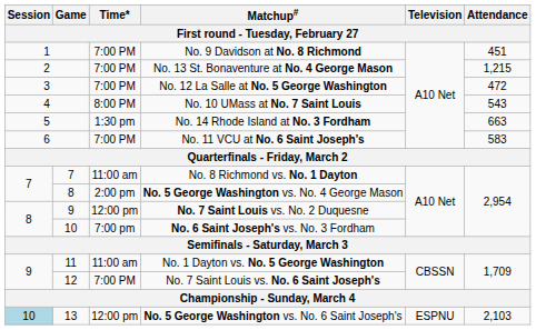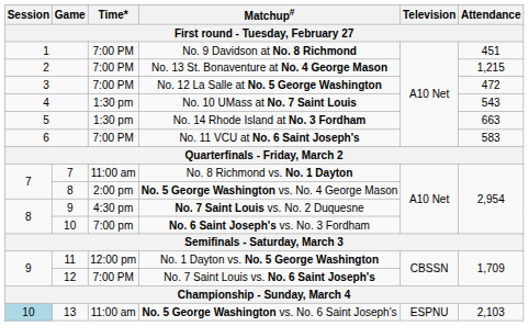 <table class="wikitable" style="font-size: 95%; text-align:center;">
 <tr>
 <th>Session</th>
 <th>Game</th>
 <th>Time*</th>
 <th>Matchup<sup>#</sup></th>
 <th>Television</th>
 <th>Attendance</th>
 </tr>
 <tr>
 <th colspan=6>First round - Tuesday, February 27</th>
 </tr>
 <tr>
 <td colspan=2>1</td>
 <td>7:00 PM</td>
 <td>No. 9 Davidson at <strong>No. 8 Richmond</strong></td>
 <td rowspan=6>A10 Net</td>
 <td>451</td>
 </tr>
 <tr>
 <td colspan=2>2</td>
 <td>7:00 PM</td>
 <td>No. 13 St. Bonaventure at <strong>No. 4 George Mason</strong></td>
 <td>1,215</td>
 </tr>
 <tr>
 <td colspan=2>3</td>
 <td>7:00 PM</td>
 <td>No. 12 La Salle at <strong>No. 5 George Washington</strong></td>
 <td>472</td>
 </tr>
 <tr>
 <td colspan=2>4</td>
-<td>8:00 PM</td>
+<td>1:30 pm</td>
 <td>No. 10 UMass at <strong>No. 7 Saint Louis</strong></td>
 <td>543</td>
 </tr>
 <tr>
 <td colspan=2>5</td>
 <td>1:30 pm</td>
 <td>No. 14 Rhode Island at <strong>No. 3 Fordham</strong></td>
 <td>663</td>
 </tr>
 <tr>
 <td colspan=2>6</td>
 <td>7:00 PM</td>
 <td>No. 11 VCU at <strong>No. 6 Saint Joseph's</strong></td>
 <td>583</td>
 </tr>
 <tr>
 <th colspan=6>Quarterfinals - Friday, March 2</th>
 </tr>
 <tr>
 <td rowspan=2>7</td>
 <td>7</td>
 <td>11:00 am</td>
 <td>No. 8 Richmond vs. <strong>No. 1 Dayton</strong></td>
 <td rowspan=4>A10 Net</td>
 <td rowspan=4>2,954</td>
 </tr>
 <tr>
 <td>8</td>
 <td>2:00 pm</td>
 <td><strong>No. 5 George Washington</strong> vs. No. 4 George Mason</td>
 </tr>
 <tr>
 <td rowspan=2>8</td>
 <td>9</td>
-<td>12:00 pm</td>
+<td>4:30 pm</td>
 <td><strong>No. 7 Saint Louis</strong> vs. No. 2 Duquesne</td>
 </tr>
 <tr>
 <td>10</td>
 <td>7:00 pm</td>
 <td><strong>No. 6 Saint Joseph's</strong> vs. No. 3 Fordham</td>
 </tr>
 <tr>
 <th colspan=6>Semifinals - Saturday, March 3</th>
 </tr>
 <tr>
 <td rowspan=2>9</td>
 <td>11</td>
-<td>11:00 am</td>
+<td>12:00 pm</td>
 <td>No. 1 Dayton vs. <strong>No. 5 George Washington</strong></td>
 <td rowspan=2>CBSSN</td>
 <td rowspan=2>1,709</td>
 </tr>
 <tr>
 <td>12</td>
 <td>7:00 PM</td>
 <td>No. 7 Saint Louis vs. <strong>No. 6 Saint Joseph's</strong></td>
 </tr>
 <tr>
 <th colspan=6>Championship - Sunday, March 4</th>
 </tr>
 <tr>
 <td style="background: lightblue;">10</td>
 <td>13</td>
-<td>12:00 pm</td>
+<td>11:00 am</td>
 <td><strong>No. 5 George Washington</strong> vs. No. 6 Saint Joseph's</td>
 <td>ESPNU</td>
 <td>2,103</td>
 </tr>
 </table>
